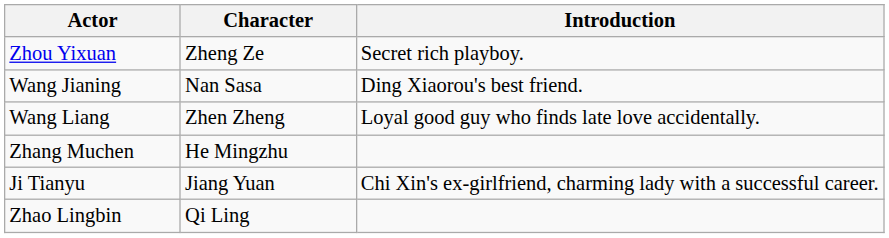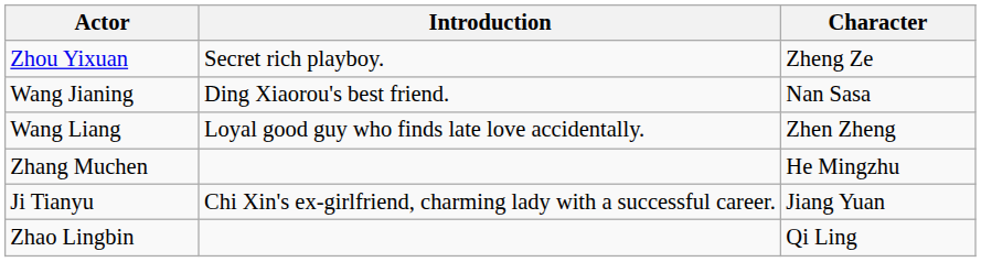 <table class="wikitable">
 <tr>
 <th style="width:20%">Actor</th>
+<th>Introduction</th>
 <th style="width:20%">Character</th>
-<th>Introduction</th>
 </tr>
 <tr>
 <td><a href='#'>Zhou Yixuan</a></td>
+<td>Secret rich playboy.</td>
 <td>Zheng Ze</td>
-<td>Secret rich playboy.</td>
 </tr>
 <tr>
 <td>Wang Jianing</td>
+<td>Ding Xiaorou's best friend.</td>
 <td>Nan Sasa</td>
-<td>Ding Xiaorou's best friend.</td>
 </tr>
 <tr>
 <td>Wang Liang</td>
+<td>Loyal good guy who finds late love accidentally.</td>
 <td>Zhen Zheng</td>
-<td>Loyal good guy who finds late love accidentally.</td>
 </tr>
 <tr>
 <td>Zhang Muchen</td>
+<td></td>
 <td>He Mingzhu</td>
-<td></td>
 </tr>
 <tr>
 <td>Ji Tianyu</td>
+<td>Chi Xin's ex-girlfriend, charming lady with a successful career.</td>
 <td>Jiang Yuan</td>
-<td>Chi Xin's ex-girlfriend, charming lady with a successful career.</td>
 </tr>
 <tr>
 <td>Zhao Lingbin</td>
+<td></td>
 <td>Qi Ling</td>
-<td></td>
 </tr>
 </table>
